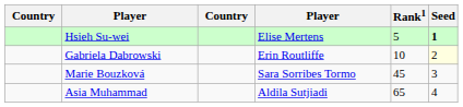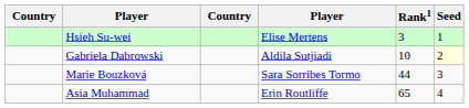 <table class="sortable wikitable">
 <tr>
 <th width="70">Country</th>
 <th width="175">Player</th>
 <th width="70">Country</th>
 <th width="175">Player</th>
 <th>Rank<sup>1</sup></th>
 <th>Seed</th>
 </tr>
 <tr style="background:#cfc;">
 <td></td>
 <td><a href='#'>Hsieh Su-wei</a></td>
 <td></td>
 <td><a href='#'>Elise Mertens</a></td>
-<td>5</td>
-<td><strong>1</strong></td>
+<td>3</td>
+<td>1</td>
 </tr>
 <tr>
 <td></td>
 <td><a href='#'>Gabriela Dabrowski</a></td>
 <td></td>
-<td><a href='#'>Erin Routliffe</a></td>
+<td><a href='#'>Aldila Sutjiadi</a></td>
 <td>10</td>
 <td style="background: lightyellow;">2</td>
 </tr>
 <tr>
 <td></td>
 <td><a href='#'>Marie Bouzková</a></td>
 <td></td>
 <td><a href='#'>Sara Sorribes Tormo</a></td>
-<td>45</td>
+<td>44</td>
 <td>3</td>
 </tr>
 <tr>
 <td></td>
 <td><a href='#'>Asia Muhammad</a></td>
 <td></td>
-<td><a href='#'>Aldila Sutjiadi</a></td>
+<td><a href='#'>Erin Routliffe</a></td>
 <td>65</td>
 <td>4</td>
 </tr>
 </table>
